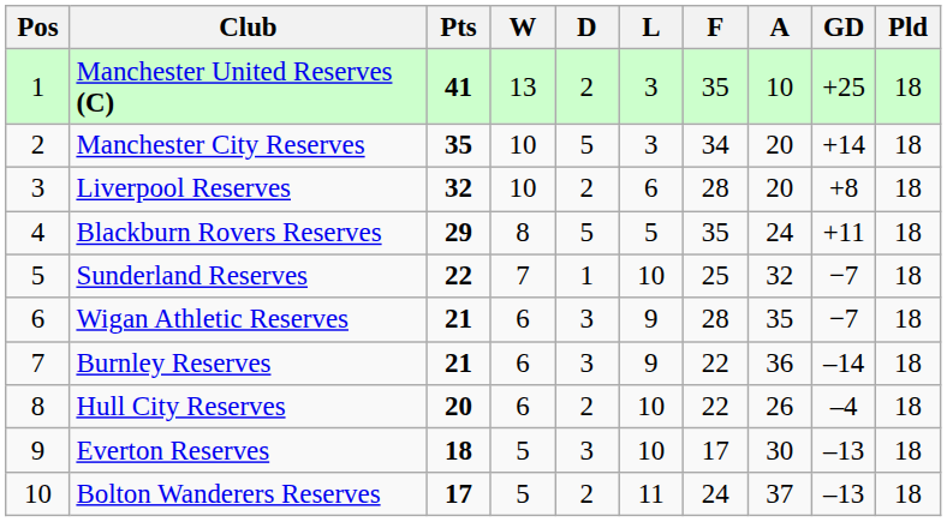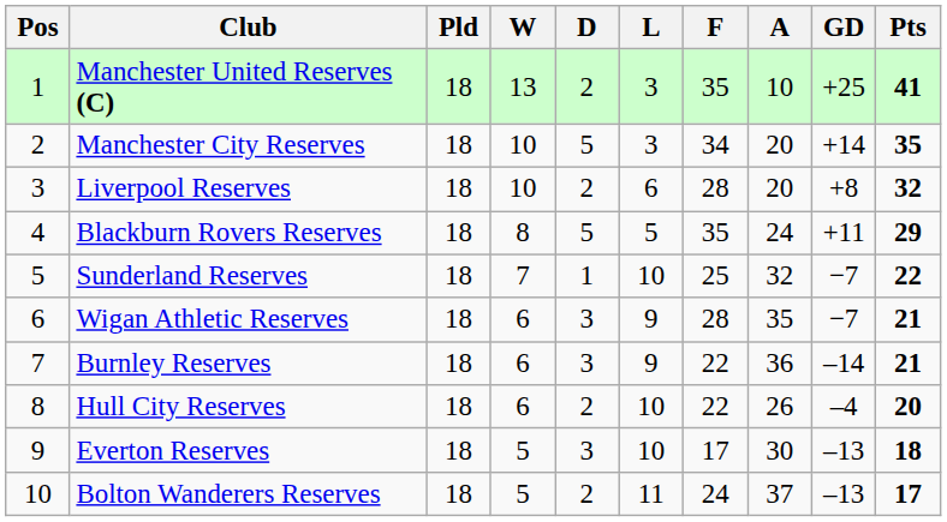 <table class="wikitable" style="text-align:center">
 <tr>
 <th width=30>Pos</th>
 <th width=200>Club</th>
-<th width=30>Pts</th>
+<th width=30>Pld</th>
 <th width=30>W</th>
 <th width=30>D</th>
 <th width=30>L</th>
 <th width=30>F</th>
 <th width=30>A</th>
 <th width=30>GD</th>
-<th width=30>Pld</th>
+<th width=30>Pts</th>
 </tr>
 <tr bgcolor=#ccffcc>
 <td>1</td>
 <td align="left"><a href='#'>Manchester United Reserves</a> <strong>(C)</strong></td>
-<td><strong>41</strong></td>
+<td>18</td>
 <td>13</td>
 <td>2</td>
 <td>3</td>
 <td>35</td>
 <td>10</td>
 <td>+25</td>
-<td>18</td>
+<td><strong>41</strong></td>
 </tr>
 <tr>
 <td>2</td>
 <td align="left"><a href='#'>Manchester City Reserves</a></td>
-<td><strong>35</strong></td>
+<td>18</td>
 <td>10</td>
 <td>5</td>
 <td>3</td>
 <td>34</td>
 <td>20</td>
 <td>+14</td>
-<td>18</td>
+<td><strong>35</strong></td>
 </tr>
 <tr>
 <td>3</td>
 <td align="left"><a href='#'>Liverpool Reserves</a></td>
-<td><strong>32</strong></td>
+<td>18</td>
 <td>10</td>
 <td>2</td>
 <td>6</td>
 <td>28</td>
 <td>20</td>
 <td>+8</td>
-<td>18</td>
+<td><strong>32</strong></td>
 </tr>
 <tr>
 <td>4</td>
 <td align="left"><a href='#'>Blackburn Rovers Reserves</a></td>
-<td><strong>29</strong></td>
+<td>18</td>
 <td>8</td>
 <td>5</td>
 <td>5</td>
 <td>35</td>
 <td>24</td>
 <td>+11</td>
-<td>18</td>
+<td><strong>29</strong></td>
 </tr>
 <tr>
 <td>5</td>
 <td align="left"><a href='#'>Sunderland Reserves</a></td>
-<td><strong>22</strong></td>
+<td>18</td>
 <td>7</td>
 <td>1</td>
 <td>10</td>
 <td>25</td>
 <td>32</td>
 <td>−7</td>
-<td>18</td>
+<td><strong>22</strong></td>
 </tr>
 <tr>
 <td>6</td>
 <td align="left"><a href='#'>Wigan Athletic Reserves</a></td>
-<td><strong>21</strong></td>
+<td>18</td>
 <td>6</td>
 <td>3</td>
 <td>9</td>
 <td>28</td>
 <td>35</td>
 <td>−7</td>
-<td>18</td>
+<td><strong>21</strong></td>
 </tr>
 <tr>
 <td>7</td>
 <td align="left"><a href='#'>Burnley Reserves</a></td>
-<td><strong>21</strong></td>
+<td>18</td>
 <td>6</td>
 <td>3</td>
 <td>9</td>
 <td>22</td>
 <td>36</td>
 <td>–14</td>
-<td>18</td>
+<td><strong>21</strong></td>
 </tr>
 <tr>
 <td>8</td>
 <td align="left"><a href='#'>Hull City Reserves</a></td>
-<td><strong>20</strong></td>
+<td>18</td>
 <td>6</td>
 <td>2</td>
 <td>10</td>
 <td>22</td>
 <td>26</td>
 <td>–4</td>
-<td>18</td>
+<td><strong>20</strong></td>
 </tr>
 <tr>
 <td>9</td>
 <td align="left"><a href='#'>Everton Reserves</a></td>
-<td><strong>18</strong></td>
+<td>18</td>
 <td>5</td>
 <td>3</td>
 <td>10</td>
 <td>17</td>
 <td>30</td>
 <td>–13</td>
-<td>18</td>
+<td><strong>18</strong></td>
 </tr>
 <tr>
 <td>10</td>
 <td align="left"><a href='#'>Bolton Wanderers Reserves</a></td>
-<td><strong>17</strong></td>
+<td>18</td>
 <td>5</td>
 <td>2</td>
 <td>11</td>
 <td>24</td>
 <td>37</td>
 <td>–13</td>
-<td>18</td>
+<td><strong>17</strong></td>
 </tr>
 </table>
